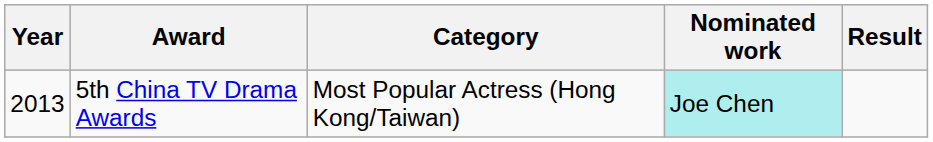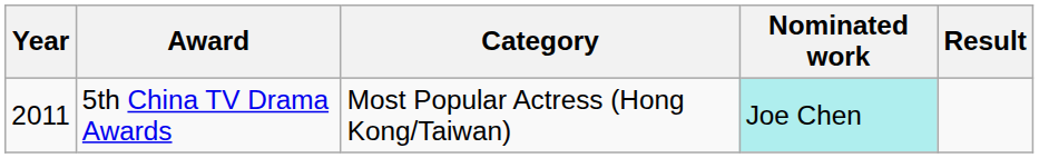 <table class="wikitable">
 <tr>
 <th>Year</th>
 <th>Award</th>
 <th>Category</th>
 <th>Nominated work</th>
 <th>Result</th>
 </tr>
 <tr>
-<td>2013</td>
+<td>2011</td>
 <td>5th <a href='#'>China TV Drama Awards</a></td>
 <td>Most Popular Actress (Hong Kong/Taiwan)</td>
 <td style="background: paleturquoise;">Joe Chen</td>
 <td></td>
 </tr>
 </table>
